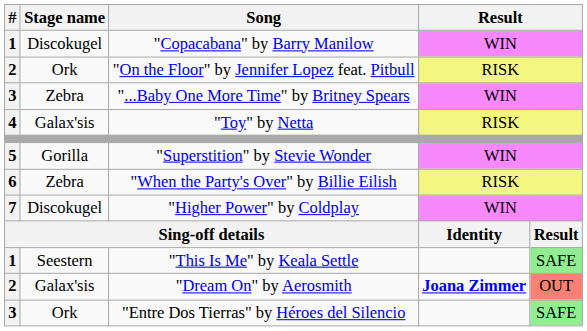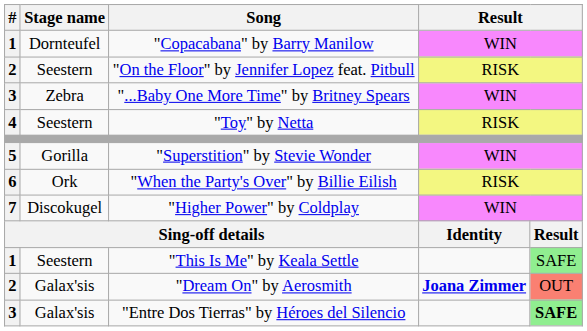 <table class="wikitable plainrowheaders" style="text-align: center;">
 <tr>
 <th>#</th>
 <th>Stage name</th>
 <th>Song</th>
 <th colspan="2">Result</th>
 </tr>
 <tr>
 <th>1</th>
-<td>Discokugel</td>
+<td>Dornteufel</td>
 <td>"<a href='#'>Copacabana</a>" by <a href='#'>Barry Manilow</a></td>
 <td colspan="2" bgcolor="F888FD">WIN</td>
 </tr>
 <tr>
 <th>2</th>
-<td>Ork</td>
+<td>Seestern</td>
 <td>"<a href='#'>On the Floor</a>" by <a href='#'>Jennifer Lopez</a> feat. <a href='#'>Pitbull</a></td>
 <td colspan="2" bgcolor="#F3F781">RISK</td>
 </tr>
 <tr>
 <th>3</th>
 <td>Zebra</td>
 <td>"<a href='#'>...Baby One More Time</a>" by <a href='#'>Britney Spears</a></td>
 <td colspan="2" bgcolor="F888FD">WIN</td>
 </tr>
 <tr>
 <th>4</th>
-<td>Galax'sis</td>
+<td>Seestern</td>
 <td>"<a href='#'>Toy</a>" by <a href='#'>Netta</a></td>
 <td colspan="2" bgcolor="#F3F781">RISK</td>
 </tr>
 <tr>
 <td colspan="5" style="background:darkgray"></td>
 </tr>
 <tr>
 <th>5</th>
 <td>Gorilla</td>
 <td>"<a href='#'>Superstition</a>" by <a href='#'>Stevie Wonder</a></td>
 <td colspan="2" bgcolor="F888FD">WIN</td>
 </tr>
 <tr>
 <th>6</th>
-<td>Zebra</td>
+<td>Ork</td>
 <td>"<a href='#'>When the Party's Over</a>" by <a href='#'>Billie Eilish</a></td>
 <td colspan="2" bgcolor="#F3F781">RISK</td>
 </tr>
 <tr>
 <th>7</th>
 <td>Discokugel</td>
 <td>"<a href='#'>Higher Power</a>" by <a href='#'>Coldplay</a></td>
 <td colspan="2" bgcolor="F888FD">WIN</td>
 </tr>
 <tr>
 <th colspan="3">Sing-off details</th>
 <th>Identity</th>
 <th>Result</th>
 </tr>
 <tr>
 <th>1</th>
 <td>Seestern</td>
 <td>"<a href='#'>This Is Me</a>" by <a href='#'>Keala Settle</a></td>
 <td></td>
 <td bgcolor=lightgreen>SAFE</td>
 </tr>
 <tr>
 <th>2</th>
 <td>Galax'sis</td>
 <td>"<a href='#'>Dream On</a>" by <a href='#'>Aerosmith</a></td>
 <td><strong><a href='#'>Joana Zimmer</a></strong></td>
 <td bgcolor=salmon>OUT</td>
 </tr>
 <tr>
 <th>3</th>
-<td>Ork</td>
+<td>Galax'sis</td>
 <td>"Entre Dos Tierras" by <a href='#'>Héroes del Silencio</a></td>
 <td></td>
-<td bgcolor=lightgreen>SAFE</td>
+<td bgcolor=lightgreen><strong>SAFE</strong></td>
 </tr>
 </table>
